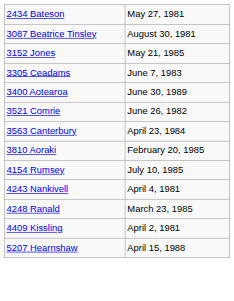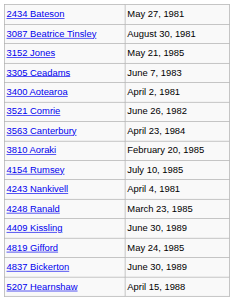 <table class="wikitable" style="font-size: 89%; float: left; width: 24em; margin-right: 1em; line-height: 1.6em !important;">
 <tr>
 <td><a href='#'>2434 Bateson</a></td>
 <td>May 27, 1981</td>
 </tr>
 <tr>
 <td><a href='#'>3087 Beatrice Tinsley</a></td>
 <td>August 30, 1981</td>
 </tr>
 <tr>
 <td><a href='#'>3152 Jones</a></td>
 <td>May 21, 1985</td>
 </tr>
 <tr>
 <td><a href='#'>3305 Ceadams</a></td>
 <td>June 7, 1983</td>
 </tr>
 <tr>
 <td><a href='#'>3400 Aotearoa</a></td>
-<td>June 30, 1989</td>
+<td>April 2, 1981</td>
 </tr>
 <tr>
 <td><a href='#'>3521 Comrie</a></td>
 <td>June 26, 1982</td>
 </tr>
 <tr>
 <td><a href='#'>3563 Canterbury</a></td>
 <td>April 23, 1984</td>
 </tr>
 <tr>
 <td><a href='#'>3810 Aoraki</a></td>
 <td>February 20, 1985</td>
 </tr>
 <tr>
 <td><a href='#'>4154 Rumsey</a></td>
 <td>July 10, 1985</td>
 </tr>
 <tr>
 <td><a href='#'>4243 Nankivell</a></td>
 <td>April 4, 1981</td>
 </tr>
 <tr>
 <td><a href='#'>4248 Ranald</a></td>
 <td>March 23, 1985</td>
 </tr>
 <tr>
 <td><a href='#'>4409 Kissling</a></td>
-<td>April 2, 1981</td>
+<td>June 30, 1989</td>
+</tr>
+<tr>
+<td><a href='#'>4819 Gifford</a></td>
+<td>May 24, 1985</td>
+</tr>
+<tr>
+<td><a href='#'>4837 Bickerton</a></td>
+<td>June 30, 1989</td>
 </tr>
 <tr>
 <td><a href='#'>5207 Hearnshaw</a></td>
 <td>April 15, 1988</td>
 </tr>
 </table>
